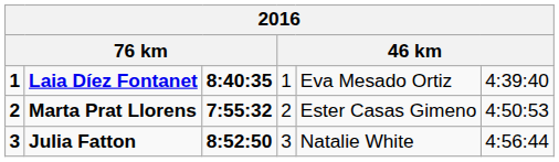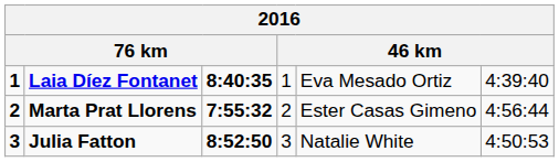 <table class="wikitable">
 <tr>
 <th colspan="6">2016</th>
 </tr>
 <tr>
 <th colspan="3"><strong>76 km</strong></th>
 <th colspan="3">46 km</th>
 </tr>
 <tr>
 <td><strong>1</strong></td>
 <td><strong><a href='#'>Laia Díez Fontanet</a></strong></td>
 <td><strong>8:40:35</strong></td>
 <td>1</td>
 <td>Eva Mesado Ortiz</td>
 <td>4:39:40</td>
 </tr>
 <tr>
 <td><strong>2</strong></td>
 <td><strong>Marta Prat  Llorens</strong></td>
 <td><strong>7:55:32</strong></td>
 <td>2</td>
 <td>Ester Casas Gimeno</td>
-<td>4:50:53</td>
+<td>4:56:44</td>
 </tr>
 <tr>
 <td><strong>3</strong></td>
 <td><strong>Julia Fatton</strong></td>
 <td><strong>8:52:50</strong></td>
 <td>3</td>
 <td>Natalie White</td>
-<td>4:56:44</td>
+<td>4:50:53</td>
 </tr>
 </table>
